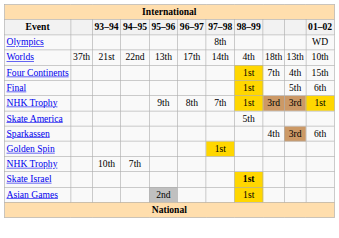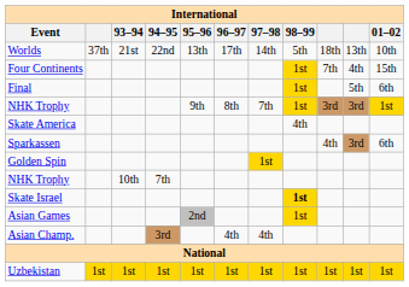 <table class="wikitable" style="text-align:center">
 <tr>
 <th style="background-color: #ffdead; " colspan=11 align=center>International</th>
 </tr>
 <tr>
 <th>Event</th>
 <th></th>
 <th>93–94</th>
 <th>94–95</th>
 <th>95–96</th>
 <th>96–97</th>
 <th>97–98</th>
 <th>98–99</th>
 <th></th>
 <th></th>
 <th>01–02</th>
 </tr>
 <tr>
-<td align=left><a href='#'>Olympics</a></td>
-<td></td>
-<td></td>
-<td></td>
-<td></td>
-<td></td>
-<td>8th</td>
-<td></td>
-<td></td>
-<td></td>
-<td>WD</td>
-</tr>
-<tr>
 <td align=left><a href='#'>Worlds</a></td>
 <td>37th</td>
 <td>21st</td>
 <td>22nd</td>
 <td>13th</td>
 <td>17th</td>
 <td>14th</td>
-<td>4th</td>
+<td>5th</td>
 <td>18th</td>
 <td>13th</td>
 <td>10th</td>
 </tr>
 <tr>
 <td align=left><a href='#'>Four Continents</a></td>
 <td></td>
 <td></td>
 <td></td>
 <td></td>
 <td></td>
 <td></td>
 <td bgcolor=gold>1st</td>
 <td>7th</td>
 <td>4th</td>
 <td>15th</td>
 </tr>
 <tr>
 <td align=left> <a href='#'>Final</a></td>
 <td></td>
 <td></td>
 <td></td>
 <td></td>
 <td></td>
 <td></td>
 <td bgcolor=gold>1st</td>
 <td></td>
 <td>5th</td>
 <td>6th</td>
 </tr>
 <tr>
 <td align=left> <a href='#'>NHK Trophy</a></td>
 <td></td>
 <td></td>
 <td></td>
 <td>9th</td>
 <td>8th</td>
 <td>7th</td>
 <td bgcolor=gold>1st</td>
 <td bgcolor=cc9966>3rd</td>
 <td bgcolor=cc9966>3rd</td>
 <td bgcolor=gold>1st</td>
 </tr>
 <tr>
 <td align=left> <a href='#'>Skate America</a></td>
 <td></td>
 <td></td>
 <td></td>
 <td></td>
 <td></td>
 <td></td>
-<td>5th</td>
+<td>4th</td>
 <td></td>
 <td></td>
 <td></td>
 </tr>
 <tr>
 <td align=left> <a href='#'>Sparkassen</a></td>
 <td></td>
 <td></td>
 <td></td>
 <td></td>
 <td></td>
 <td></td>
 <td></td>
 <td>4th</td>
 <td bgcolor=cc9966>3rd</td>
 <td>6th</td>
 </tr>
 <tr>
 <td align=left><a href='#'>Golden Spin</a></td>
 <td></td>
 <td></td>
 <td></td>
 <td></td>
 <td></td>
 <td bgcolor=gold>1st</td>
 <td></td>
 <td></td>
 <td></td>
 <td></td>
 </tr>
 <tr>
 <td align=left><a href='#'>NHK Trophy</a></td>
 <td></td>
 <td>10th</td>
 <td>7th</td>
 <td></td>
 <td></td>
 <td></td>
 <td></td>
 <td></td>
 <td></td>
 <td></td>
 </tr>
 <tr>
 <td align=left><a href='#'>Skate Israel</a></td>
 <td></td>
 <td></td>
 <td></td>
 <td></td>
 <td></td>
 <td></td>
 <td bgcolor=gold><strong>1st</strong></td>
 <td></td>
 <td></td>
 <td></td>
 </tr>
 <tr>
 <td align=left><a href='#'>Asian Games</a></td>
 <td></td>
 <td></td>
 <td></td>
 <td bgcolor=silver>2nd</td>
 <td></td>
 <td></td>
 <td bgcolor=gold>1st</td>
 <td></td>
 <td></td>
 <td></td>
 </tr>
 <tr>
+<td align=left><a href='#'>Asian Champ.</a></td>
+<td></td>
+<td></td>
+<td bgcolor=cc9966>3rd</td>
+<td></td>
+<td>4th</td>
+<td>4th</td>
+<td></td>
+<td></td>
+<td></td>
+<td></td>
+</tr>
+<tr>
 <th style="background-color: #ffdead; " colspan=11 align=center>National</th>
 </tr>
+<tr>
+<td align=left><a href='#'>Uzbekistan</a></td>
+<td bgcolor=gold>1st</td>
+<td bgcolor=gold>1st</td>
+<td bgcolor=gold>1st</td>
+<td bgcolor=gold>1st</td>
+<td bgcolor=gold>1st</td>
+<td bgcolor=gold>1st</td>
+<td bgcolor=gold>1st</td>
+<td bgcolor=gold>1st</td>
+<td bgcolor=gold>1st</td>
+<td bgcolor=gold>1st</td>
+</tr>
 </table>
